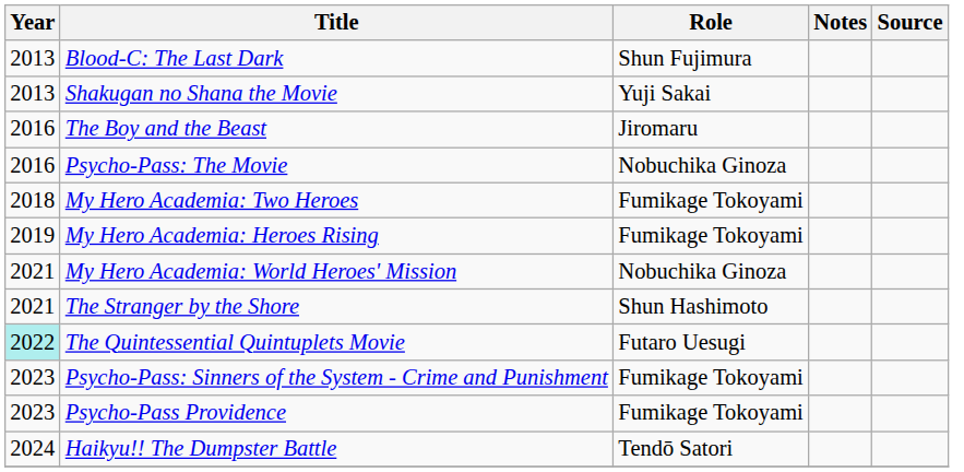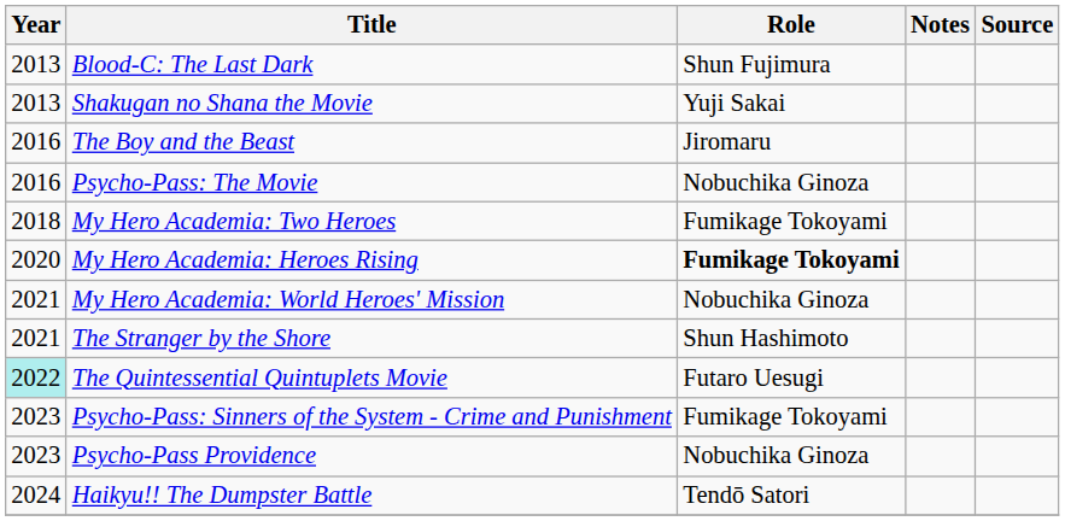 <table class="wikitable sortable plainrowheaders">
 <tr>
 <th>Year</th>
 <th>Title</th>
 <th>Role</th>
 <th class="unsortable">Notes</th>
 <th class="unsortable">Source</th>
 </tr>
 <tr>
 <td>2013</td>
 <td><em><a href='#'>Blood-C: The Last Dark</a></em></td>
 <td>Shun Fujimura</td>
 <td></td>
 <td></td>
 </tr>
 <tr>
 <td>2013</td>
 <td><a href='#'><em>Shakugan no Shana the Movie</em></a></td>
 <td>Yuji Sakai</td>
 <td></td>
 <td></td>
 </tr>
 <tr>
 <td>2016</td>
 <td><em><a href='#'>The Boy and the Beast</a></em></td>
 <td>Jiromaru</td>
 <td></td>
 <td></td>
 </tr>
 <tr>
 <td>2016</td>
 <td><em><a href='#'>Psycho-Pass: The Movie</a></em></td>
 <td>Nobuchika Ginoza</td>
 <td></td>
 <td></td>
 </tr>
 <tr>
 <td>2018</td>
 <td><em><a href='#'>My Hero Academia: Two Heroes</a></em></td>
 <td>Fumikage Tokoyami</td>
 <td></td>
 <td></td>
 </tr>
 <tr>
-<td>2019</td>
+<td>2020</td>
 <td><em><a href='#'>My Hero Academia: Heroes Rising</a></em></td>
-<td>Fumikage Tokoyami</td>
+<td><strong>Fumikage Tokoyami</strong></td>
 <td></td>
 <td></td>
 </tr>
 <tr>
 <td>2021</td>
 <td><em><a href='#'>My Hero Academia: World Heroes' Mission</a></em></td>
 <td>Nobuchika Ginoza</td>
 <td></td>
 <td></td>
 </tr>
 <tr>
 <td>2021</td>
 <td><em><a href='#'>The Stranger by the Shore</a></em></td>
 <td>Shun Hashimoto</td>
 <td></td>
 <td></td>
 </tr>
 <tr>
 <td style="background: paleturquoise;">2022</td>
 <td><em><a href='#'>The Quintessential Quintuplets Movie</a></em></td>
 <td>Futaro Uesugi</td>
 <td></td>
 <td></td>
 </tr>
 <tr>
 <td>2023</td>
 <td><em><a href='#'>Psycho-Pass: Sinners of the System - Crime and Punishment</a></em></td>
 <td>Fumikage Tokoyami</td>
 <td></td>
 <td></td>
 </tr>
 <tr>
 <td>2023</td>
 <td><em><a href='#'>Psycho-Pass Providence</a></em></td>
-<td>Fumikage Tokoyami</td>
+<td>Nobuchika Ginoza</td>
 <td></td>
 <td></td>
 </tr>
 <tr>
 <td>2024</td>
 <td><em><a href='#'>Haikyu!! The Dumpster Battle</a></em></td>
 <td>Tendō Satori</td>
 <td></td>
 <td></td>
 </tr>
 <tr>
 </tr>
 </table>
